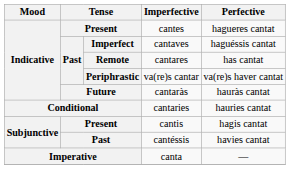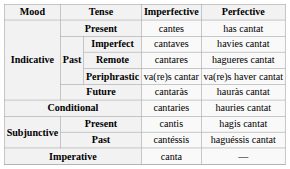 <table class="wikitable" style="text-align:center">
 <tr>
 <th>Mood</th>
 <th colspan="2">Tense</th>
 <th>Imperfective</th>
 <th>Perfective</th>
 </tr>
 <tr>
 <th rowspan="5">Indicative</th>
 <th colspan="2">Present</th>
 <td>cantes</td>
-<td>hagueres cantat</td>
+<td>has cantat</td>
 </tr>
 <tr>
 <th rowspan="3">Past</th>
 <th>Imperfect</th>
 <td>cantaves</td>
-<td>haguéssis cantat</td>
+<td>havies cantat</td>
 </tr>
 <tr>
 <th>Remote</th>
 <td>cantares</td>
-<td>has cantat</td>
+<td>hagueres cantat</td>
 </tr>
 <tr>
 <th>Periphrastic</th>
 <td>va(re)s cantar</td>
 <td>va(re)s haver cantat</td>
 </tr>
 <tr>
 <th colspan="2">Future</th>
 <td>cantaràs</td>
 <td>hauràs cantat</td>
 </tr>
 <tr>
 <th colspan="3">Conditional</th>
 <td>cantaries</td>
 <td>hauries cantat</td>
 </tr>
 <tr>
 <th rowspan="2">Subjunctive</th>
 <th colspan="2">Present</th>
 <td>cantis</td>
 <td>hagis cantat</td>
 </tr>
 <tr>
 <th colspan="2">Past</th>
 <td>cantéssis</td>
-<td>havies cantat</td>
+<td>haguéssis cantat</td>
 </tr>
 <tr>
 <th colspan="3">Imperative</th>
 <td>canta</td>
 <td>—</td>
 </tr>
 <tr>
 </tr>
 </table>
